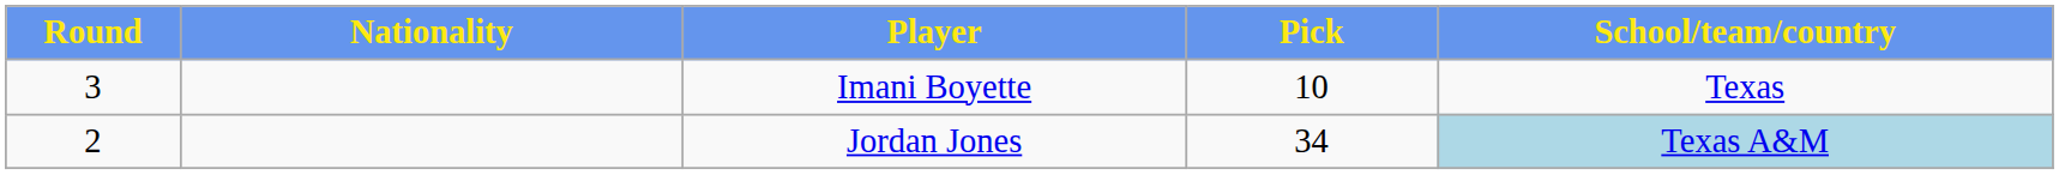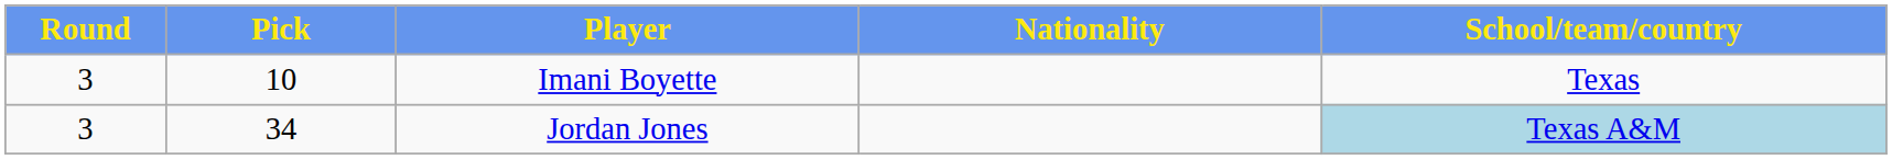 <table class="wikitable" style="text-align:center; width:60em">
 <tr>
 <th style="background:#6495ED; color:#FDE910;" width="2%">Round</th>
+<th style="background:#6495ED; color:#FDE910;" width="5%">Pick</th>
+<th style="background:#6495ED; color:#FDE910;" width="10%">Player</th>
 <th style="background:#6495ED; color:#FDE910;" width="10%">Nationality</th>
-<th style="background:#6495ED; color:#FDE910;" width="10%">Player</th>
-<th style="background:#6495ED; color:#FDE910;" width="5%">Pick</th>
 <th style="background:#6495ED; color:#FDE910;" width="10%">School/team/country</th>
 </tr>
 <tr>
 <td>3</td>
+<td>10</td>
+<td><a href='#'>Imani Boyette</a></td>
 <td></td>
-<td><a href='#'>Imani Boyette</a></td>
-<td>10</td>
 <td><a href='#'>Texas</a></td>
 </tr>
 <tr>
-<td>2</td>
+<td>3</td>
+<td>34</td>
+<td><a href='#'>Jordan Jones</a></td>
 <td></td>
-<td><a href='#'>Jordan Jones</a></td>
-<td>34</td>
 <td style="background: lightblue;"><a href='#'>Texas A&M</a></td>
 </tr>
 </table>
